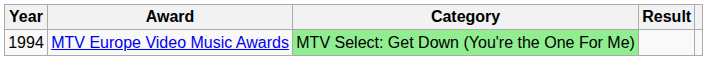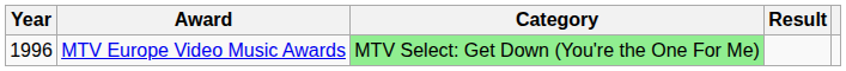 <table class="wikitable">
 <tr>
 <th scope="col">Year</th>
 <th scope="col">Award</th>
 <th scope="col">Category</th>
 <th scope="col">Result</th>
 <th scope="col" class="unsortable"></th>
 </tr>
 <tr>
-<td>1994</td>
+<td>1996</td>
 <td><a href='#'>MTV Europe Video Music Awards</a></td>
 <td style="background: lightgreen;">MTV Select: Get Down (You're the One For Me)</td>
 <td></td>
 <td style="text-align:center;"></td>
 </tr>
 <tr>
 </tr>
 </table>
